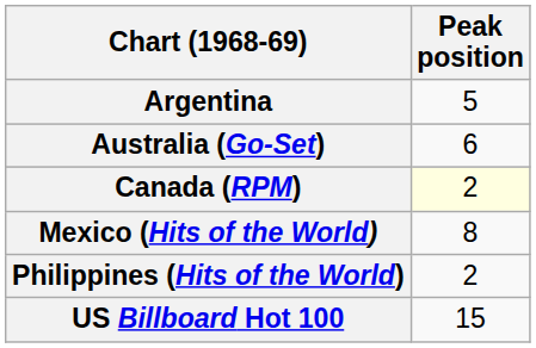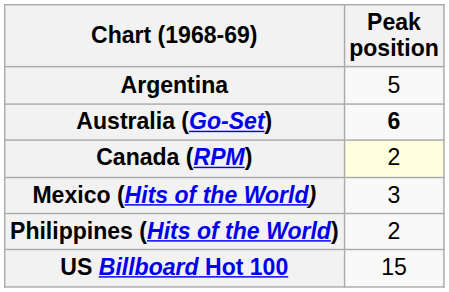 <table class="wikitable sortable plainrowheaders" style="text-align:center">
 <tr>
 <th scope="col">Chart (1968-69)</th>
 <th scope="col">Peak<br>position</th>
 </tr>
 <tr>
 <th scope="row">Argentina</th>
 <td align="center">5</td>
 </tr>
 <tr>
 <th scope="row">Australia (<em><a href='#'>Go-Set</a></em>)</th>
-<td>6</td>
+<td><strong>6</strong></td>
 </tr>
 <tr>
 <th scope="row">Canada (<a href='#'><em>RPM</em></a>)</th>
 <td style="background: lightyellow;">2</td>
 </tr>
 <tr>
 <th scope="row">Mexico (<em><a href='#'>Hits of the World</a>)</em></th>
-<td>8</td>
+<td>3</td>
 </tr>
 <tr>
 <th scope="row">Philippines (<em><a href='#'>Hits of the World</a></em>)</th>
 <td>2</td>
 </tr>
 <tr>
 <th scope="row">US <a href='#'><em>Billboard</em> Hot 100</a></th>
 <td>15</td>
 </tr>
 </table>
